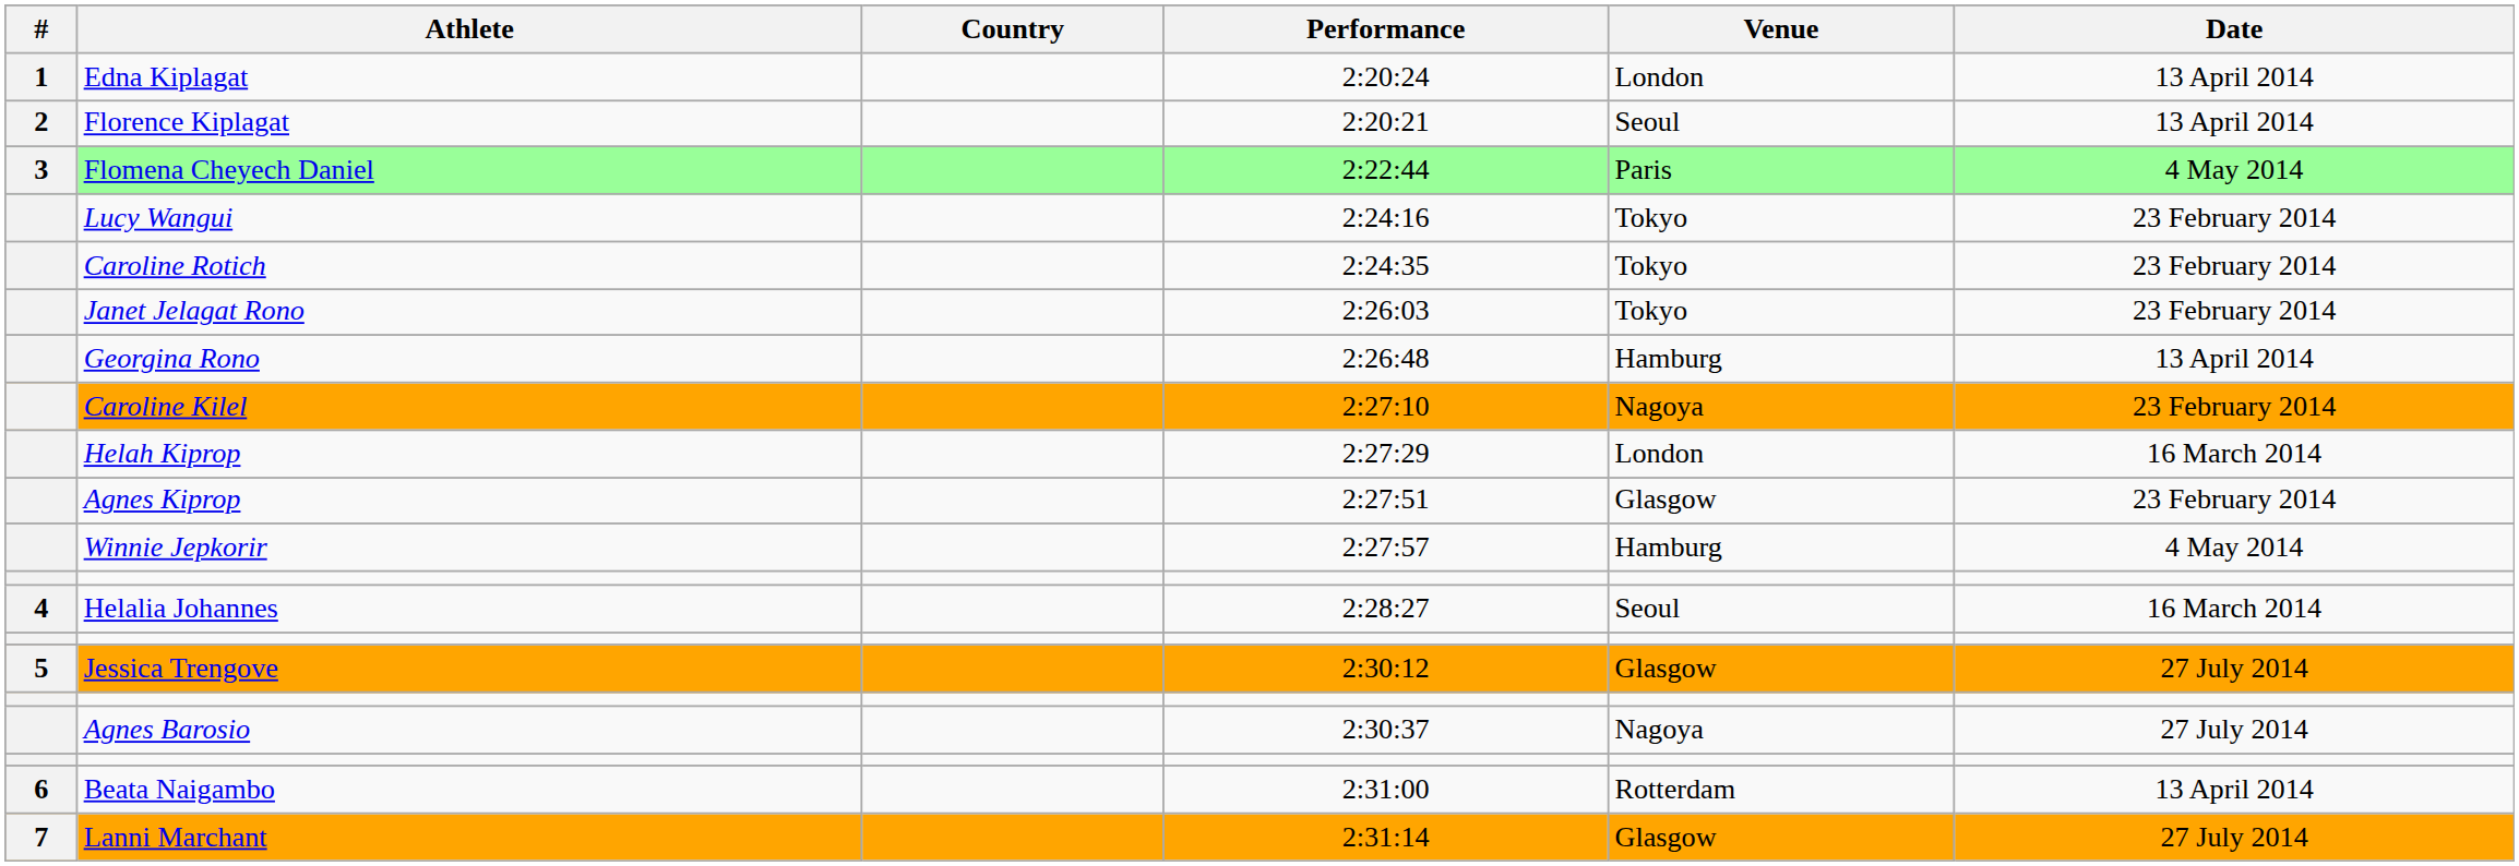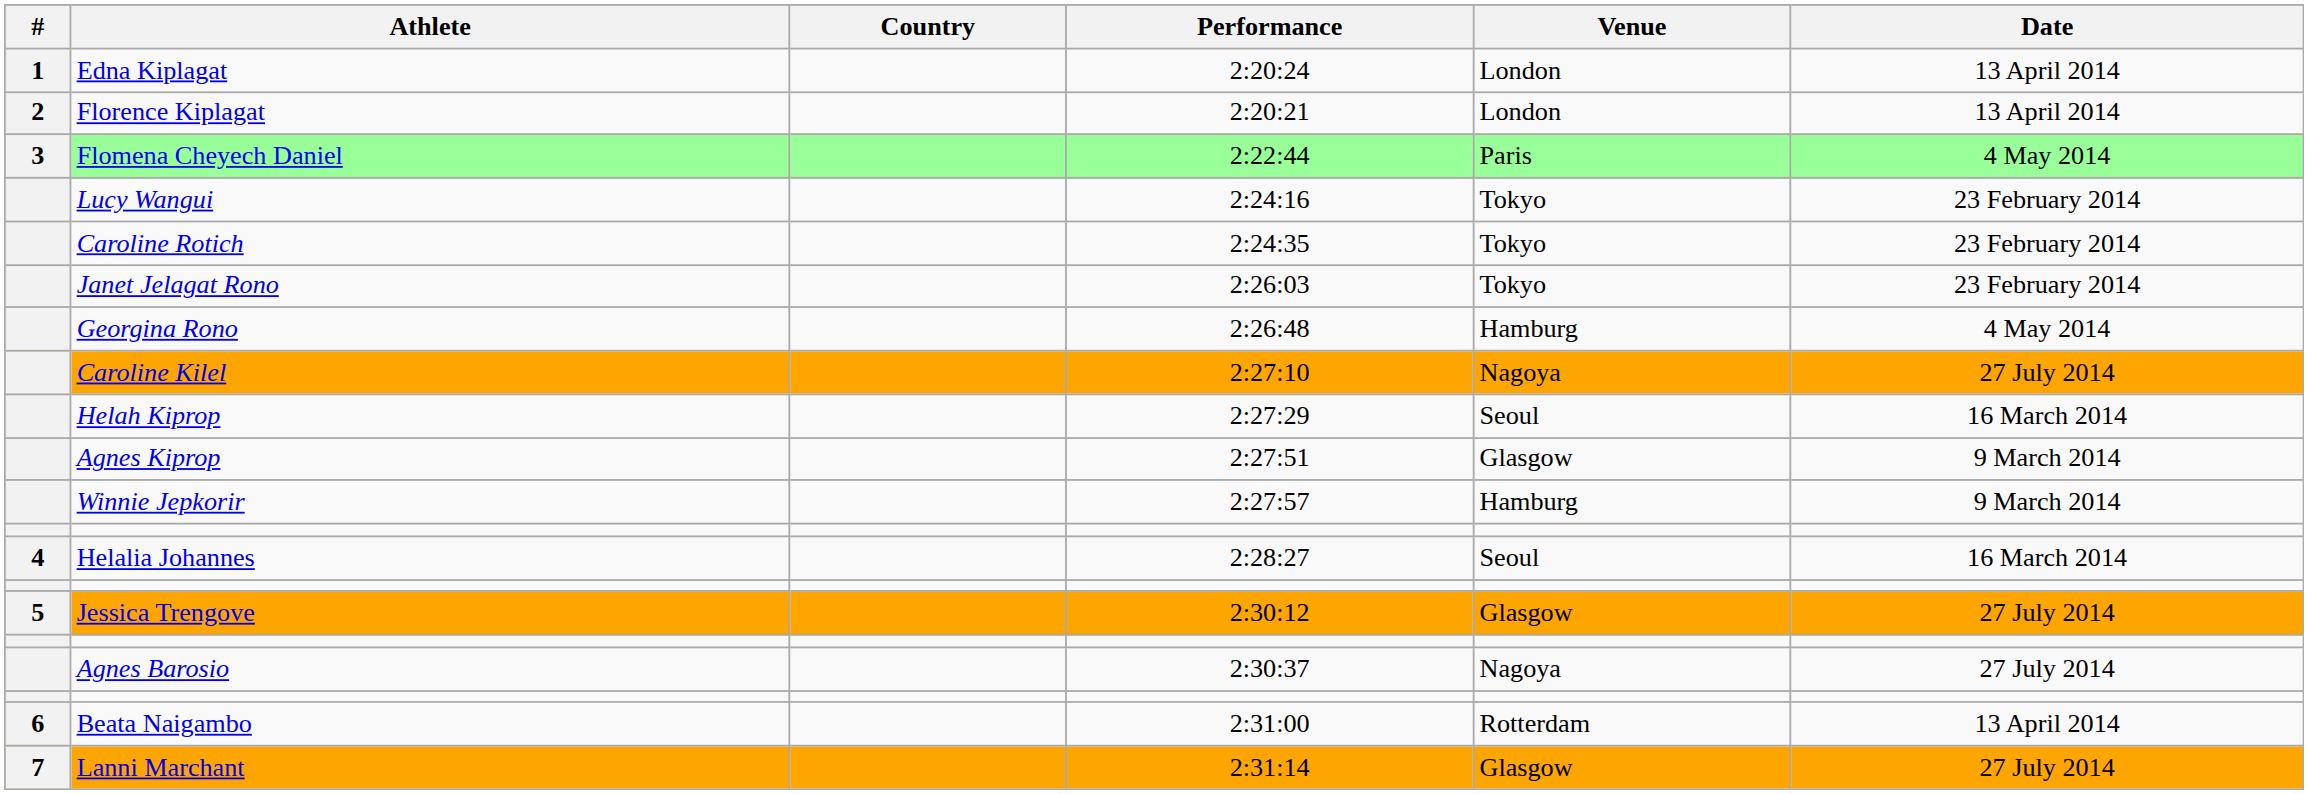 <table class="wikitable" width=100% style="font-size:90%; text-align:center;">
 <tr>
 <th>#</th>
 <th>Athlete</th>
 <th>Country</th>
 <th>Performance</th>
 <th>Venue</th>
 <th>Date</th>
 </tr>
 <tr>
 <th>1</th>
 <td align=left><a href='#'>Edna Kiplagat</a></td>
 <td align=left></td>
 <td>2:20:24</td>
 <td align=left> London</td>
 <td>13 April 2014</td>
 </tr>
 <tr>
 <th>2</th>
 <td align=left><a href='#'>Florence Kiplagat</a></td>
 <td align=left></td>
 <td>2:20:21</td>
-<td align=left> Seoul</td>
+<td align=left> London</td>
 <td>13 April 2014</td>
 </tr>
 <tr bgcolor="99FF99">
 <th>3</th>
 <td align=left><a href='#'>Flomena Cheyech Daniel</a></td>
 <td align=left></td>
 <td>2:22:44</td>
 <td align=left> Paris</td>
 <td>4 May 2014</td>
 </tr>
 <tr>
 <th></th>
 <td align=left><em><a href='#'>Lucy Wangui</a></em></td>
 <td align=left></td>
 <td>2:24:16</td>
 <td align=left> Tokyo</td>
 <td>23 February 2014</td>
 </tr>
 <tr>
 <th></th>
 <td align=left><em><a href='#'>Caroline Rotich</a></em></td>
 <td align=left></td>
 <td>2:24:35</td>
 <td align=left> Tokyo</td>
 <td>23 February 2014</td>
 </tr>
 <tr>
 <th></th>
 <td align=left><em><a href='#'>Janet Jelagat Rono</a></em></td>
 <td align=left></td>
 <td>2:26:03</td>
 <td align=left> Tokyo</td>
 <td>23 February 2014</td>
 </tr>
 <tr>
 <th></th>
 <td align=left><em><a href='#'>Georgina Rono</a></em></td>
 <td align=left></td>
 <td>2:26:48</td>
 <td align=left> Hamburg</td>
-<td>13 April 2014</td>
+<td>4 May 2014</td>
 </tr>
 <tr bgcolor="orange">
 <th></th>
 <td align=left><em><a href='#'>Caroline Kilel</a></em></td>
 <td align=left></td>
 <td>2:27:10</td>
 <td align=left> Nagoya</td>
-<td>23 February 2014</td>
+<td>27 July 2014</td>
 </tr>
 <tr>
 <th></th>
 <td align=left><em><a href='#'>Helah Kiprop</a></em></td>
 <td align=left></td>
 <td>2:27:29</td>
-<td align=left> London</td>
+<td align=left> Seoul</td>
 <td>16 March 2014</td>
 </tr>
 <tr>
 <th></th>
 <td align=left><em><a href='#'>Agnes Kiprop</a></em></td>
 <td align=left></td>
 <td>2:27:51</td>
 <td align=left> Glasgow</td>
-<td>23 February 2014</td>
+<td>9 March 2014</td>
 </tr>
 <tr>
 <th></th>
 <td align=left><em><a href='#'>Winnie Jepkorir</a></em></td>
 <td align=left></td>
 <td>2:27:57</td>
 <td align=left> Hamburg</td>
-<td>4 May 2014</td>
+<td>9 March 2014</td>
 </tr>
 <tr>
 <th></th>
 <td></td>
 <td></td>
 <td></td>
 <td></td>
 <td></td>
 </tr>
 <tr>
 <th>4</th>
 <td align=left><a href='#'>Helalia Johannes</a></td>
 <td align=left></td>
 <td>2:28:27</td>
 <td align=left> Seoul</td>
 <td>16 March 2014</td>
 </tr>
 <tr>
 <th></th>
 <td></td>
 <td></td>
 <td></td>
 <td></td>
 <td></td>
 </tr>
 <tr bgcolor="orange">
 <th>5</th>
 <td align=left><a href='#'>Jessica Trengove</a></td>
 <td align=left></td>
 <td>2:30:12</td>
 <td align=left> Glasgow</td>
 <td>27 July 2014</td>
 </tr>
 <tr>
 <th></th>
 <td></td>
 <td></td>
 <td></td>
 <td></td>
 <td></td>
 </tr>
 <tr>
 <th></th>
 <td align=left><em><a href='#'>Agnes Barosio</a></em></td>
 <td align=left></td>
 <td>2:30:37</td>
 <td align=left> Nagoya</td>
 <td>27 July 2014</td>
 </tr>
 <tr>
 <th></th>
 <td></td>
 <td></td>
 <td></td>
 <td></td>
 <td></td>
 </tr>
 <tr>
 <th>6</th>
 <td align=left><a href='#'>Beata Naigambo</a></td>
 <td align=left></td>
 <td>2:31:00</td>
 <td align=left> Rotterdam</td>
 <td>13 April 2014</td>
 </tr>
 <tr bgcolor="orange">
 <th>7</th>
 <td align=left><a href='#'>Lanni Marchant</a></td>
 <td align=left></td>
 <td>2:31:14</td>
 <td align=left> Glasgow</td>
 <td>27 July 2014</td>
 </tr>
 </table>
